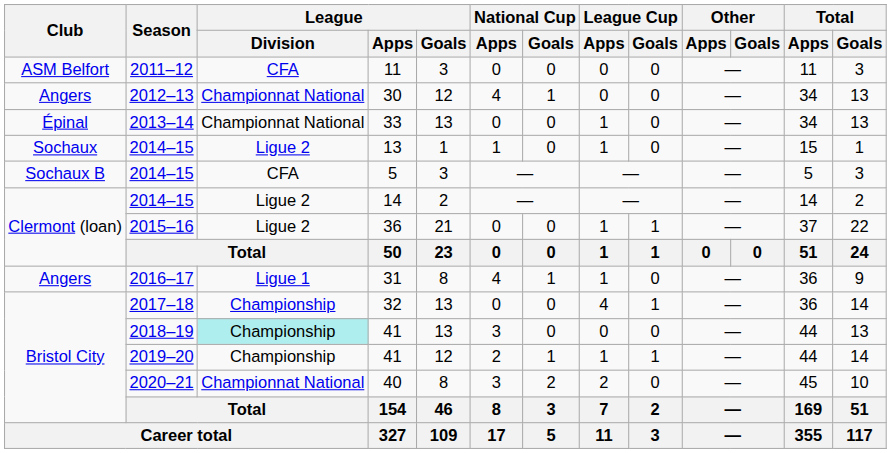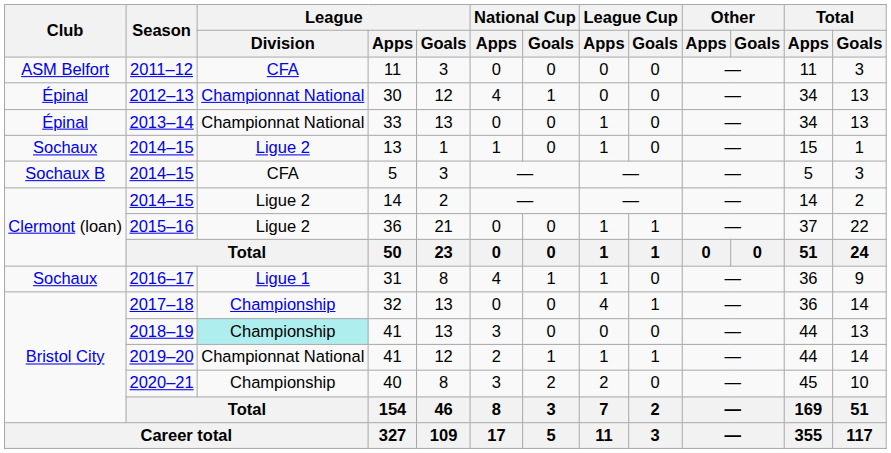 <table class=wikitable style="text-align: center">
 <tr>
 <th rowspan=2>Club</th>
 <th rowspan=2>Season</th>
 <th colspan=3>League</th>
 <th colspan=2>National Cup</th>
 <th colspan=2>League Cup</th>
 <th colspan=2>Other</th>
 <th colspan=2>Total</th>
 </tr>
 <tr>
 <th>Division</th>
 <th>Apps</th>
 <th>Goals</th>
 <th>Apps</th>
 <th>Goals</th>
 <th>Apps</th>
 <th>Goals</th>
 <th>Apps</th>
 <th>Goals</th>
 <th>Apps</th>
 <th>Goals</th>
 </tr>
 <tr>
 <td><a href='#'>ASM Belfort</a></td>
 <td><a href='#'>2011–12</a></td>
 <td><a href='#'>CFA</a></td>
 <td>11</td>
 <td>3</td>
 <td>0</td>
 <td>0</td>
 <td>0</td>
 <td>0</td>
 <td colspan=2>—</td>
 <td>11</td>
 <td>3</td>
 </tr>
 <tr>
-<td><a href='#'>Angers</a></td>
+<td><a href='#'>Épinal</a></td>
 <td><a href='#'>2012–13</a></td>
 <td><a href='#'>Championnat National</a></td>
 <td>30</td>
 <td>12</td>
 <td>4</td>
 <td>1</td>
 <td>0</td>
 <td>0</td>
 <td colspan=2>—</td>
 <td>34</td>
 <td>13</td>
 </tr>
 <tr>
 <td><a href='#'>Épinal</a></td>
 <td><a href='#'>2013–14</a></td>
 <td>Championnat National</td>
 <td>33</td>
 <td>13</td>
 <td>0</td>
 <td>0</td>
 <td>1</td>
 <td>0</td>
 <td colspan=2>—</td>
 <td>34</td>
 <td>13</td>
 </tr>
 <tr>
 <td><a href='#'>Sochaux</a></td>
 <td><a href='#'>2014–15</a></td>
 <td><a href='#'>Ligue 2</a></td>
 <td>13</td>
 <td>1</td>
 <td>1</td>
 <td>0</td>
 <td>1</td>
 <td>0</td>
 <td colspan=2>—</td>
 <td>15</td>
 <td>1</td>
 </tr>
 <tr>
 <td><a href='#'>Sochaux B</a></td>
 <td><a href='#'>2014–15</a></td>
 <td>CFA</td>
 <td>5</td>
 <td>3</td>
 <td colspan=2>—</td>
 <td colspan=2>—</td>
 <td colspan=2>—</td>
 <td>5</td>
 <td>3</td>
 </tr>
 <tr>
 <td rowspan=3><a href='#'>Clermont</a> (loan)</td>
 <td><a href='#'>2014–15</a></td>
 <td>Ligue 2</td>
 <td>14</td>
 <td>2</td>
 <td colspan=2>—</td>
 <td colspan=2>—</td>
 <td colspan=2>—</td>
 <td>14</td>
 <td>2</td>
 </tr>
 <tr>
 <td><a href='#'>2015–16</a></td>
 <td>Ligue 2</td>
 <td>36</td>
 <td>21</td>
 <td>0</td>
 <td>0</td>
 <td>1</td>
 <td>1</td>
 <td colspan=2>—</td>
 <td>37</td>
 <td>22</td>
 </tr>
 <tr>
 <th colspan=2>Total</th>
 <th>50</th>
 <th>23</th>
 <th>0</th>
 <th>0</th>
 <th>1</th>
 <th>1</th>
 <th>0</th>
 <th>0</th>
 <th>51</th>
 <th>24</th>
 </tr>
 <tr>
-<td><a href='#'>Angers</a></td>
+<td><a href='#'>Sochaux</a></td>
 <td><a href='#'>2016–17</a></td>
 <td><a href='#'>Ligue 1</a></td>
 <td>31</td>
 <td>8</td>
 <td>4</td>
 <td>1</td>
 <td>1</td>
 <td>0</td>
 <td colspan=2>—</td>
 <td>36</td>
 <td>9</td>
 </tr>
 <tr>
 <td rowspan=5><a href='#'>Bristol City</a></td>
 <td><a href='#'>2017–18</a></td>
 <td><a href='#'>Championship</a></td>
 <td>32</td>
 <td>13</td>
 <td>0</td>
 <td>0</td>
 <td>4</td>
 <td>1</td>
 <td colspan=2>—</td>
 <td>36</td>
 <td>14</td>
 </tr>
 <tr>
 <td><a href='#'>2018–19</a></td>
 <td style="background: paleturquoise;">Championship</td>
 <td>41</td>
 <td>13</td>
 <td>3</td>
 <td>0</td>
 <td>0</td>
 <td>0</td>
 <td colspan=2>—</td>
 <td>44</td>
 <td>13</td>
 </tr>
 <tr>
 <td><a href='#'>2019–20</a></td>
-<td>Championship</td>
+<td>Championnat National</td>
 <td>41</td>
 <td>12</td>
 <td>2</td>
 <td>1</td>
 <td>1</td>
 <td>1</td>
 <td colspan=2>—</td>
 <td>44</td>
 <td>14</td>
 </tr>
 <tr>
 <td><a href='#'>2020–21</a></td>
-<td><a href='#'>Championnat National</a></td>
+<td>Championship</td>
 <td>40</td>
 <td>8</td>
 <td>3</td>
 <td>2</td>
 <td>2</td>
 <td>0</td>
 <td colspan=2>—</td>
 <td>45</td>
 <td>10</td>
 </tr>
 <tr>
 <th colspan=2>Total</th>
 <th>154</th>
 <th>46</th>
 <th>8</th>
 <th>3</th>
 <th>7</th>
 <th>2</th>
 <th colspan=2>—</th>
 <th>169</th>
 <th>51</th>
 </tr>
 <tr>
 <th colspan=3>Career total</th>
 <th>327</th>
 <th>109</th>
 <th>17</th>
 <th>5</th>
 <th>11</th>
 <th>3</th>
 <th colspan=2>—</th>
 <th>355</th>
 <th>117</th>
 </tr>
 </table>
